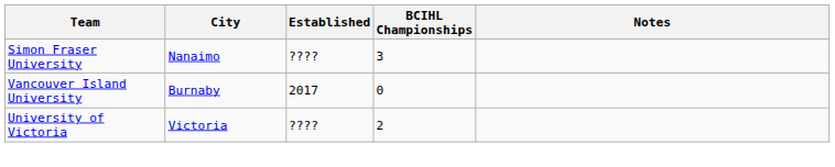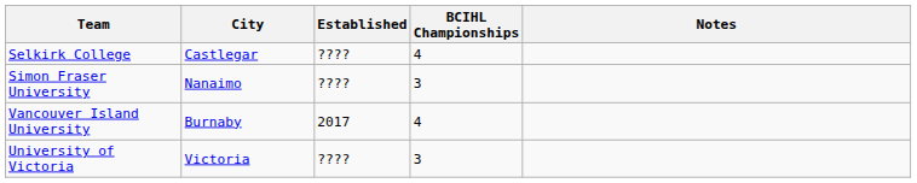 <table class="wikitable">
 <tr>
 <th bgcolor="#DDDDFF" width="20%">Team</th>
 <th bgcolor="#DDDDFF" width="15%">City</th>
 <th bgcolor="#DDDDFF" width="10%">Established</th>
 <th bgcolor="#DDDDFF" width="5%">BCIHL Championships</th>
 <th bgcolor="#DDDDFF" width="45%">Notes</th>
+</tr>
+<tr>
+<td><a href='#'>Selkirk College</a></td>
+<td><a href='#'>Castlegar</a></td>
+<td>????</td>
+<td>4</td>
+<td></td>
 </tr>
 <tr>
 <td><a href='#'>Simon Fraser University</a></td>
 <td><a href='#'>Nanaimo</a></td>
 <td>????</td>
 <td>3</td>
 <td></td>
 </tr>
 <tr>
 <td><a href='#'>Vancouver Island University</a></td>
 <td><a href='#'>Burnaby</a></td>
 <td>2017</td>
-<td>0</td>
+<td>4</td>
 <td></td>
 </tr>
 <tr>
 <td><a href='#'>University of Victoria</a></td>
 <td><a href='#'>Victoria</a></td>
 <td>????</td>
-<td>2</td>
+<td>3</td>
 <td></td>
 </tr>
 </table>
